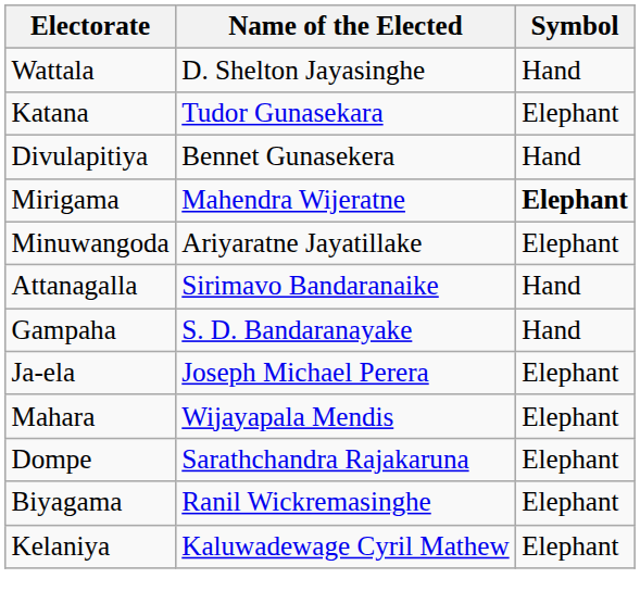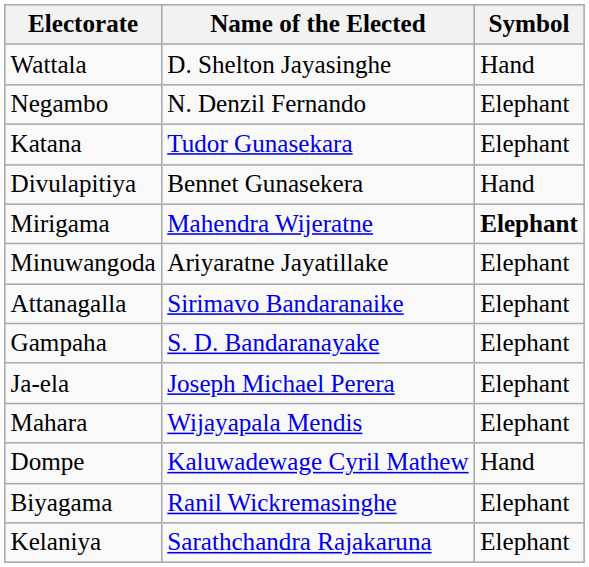 <table class="wikitable" border="1">
 <tr>
 <th>Electorate</th>
 <th>Name of the Elected</th>
 <th>Symbol</th>
 </tr>
 <tr>
 <td>Wattala</td>
 <td>D. Shelton Jayasinghe</td>
 <td>Hand</td>
+</tr>
+<tr>
+<td>Negambo</td>
+<td>N. Denzil Fernando</td>
+<td>Elephant</td>
 </tr>
 <tr>
 <td>Katana</td>
 <td><a href='#'>Tudor Gunasekara</a></td>
 <td>Elephant</td>
 </tr>
 <tr>
 <td>Divulapitiya</td>
 <td>Bennet Gunasekera</td>
 <td>Hand</td>
 </tr>
 <tr>
 <td>Mirigama</td>
 <td><a href='#'>Mahendra Wijeratne</a></td>
 <td><strong>Elephant</strong></td>
 </tr>
 <tr>
 <td>Minuwangoda</td>
 <td>Ariyaratne Jayatillake</td>
 <td>Elephant</td>
 </tr>
 <tr>
 <td>Attanagalla</td>
 <td><a href='#'>Sirimavo Bandaranaike</a></td>
-<td>Hand</td>
+<td>Elephant</td>
 </tr>
 <tr>
 <td>Gampaha</td>
 <td><a href='#'>S. D. Bandaranayake</a></td>
-<td>Hand</td>
+<td>Elephant</td>
 </tr>
 <tr>
 <td>Ja-ela</td>
 <td><a href='#'>Joseph Michael Perera</a></td>
 <td>Elephant</td>
 </tr>
 <tr>
 <td>Mahara</td>
 <td><a href='#'>Wijayapala Mendis</a></td>
 <td>Elephant</td>
 </tr>
 <tr>
 <td>Dompe</td>
-<td><a href='#'>Sarathchandra Rajakaruna</a></td>
-<td>Elephant</td>
+<td><a href='#'>Kaluwadewage Cyril Mathew</a></td>
+<td>Hand</td>
 </tr>
 <tr>
 <td>Biyagama</td>
 <td><a href='#'>Ranil Wickremasinghe</a></td>
 <td>Elephant</td>
 </tr>
 <tr>
 <td>Kelaniya</td>
-<td><a href='#'>Kaluwadewage Cyril Mathew</a></td>
+<td><a href='#'>Sarathchandra Rajakaruna</a></td>
 <td>Elephant</td>
 </tr>
 </table>
